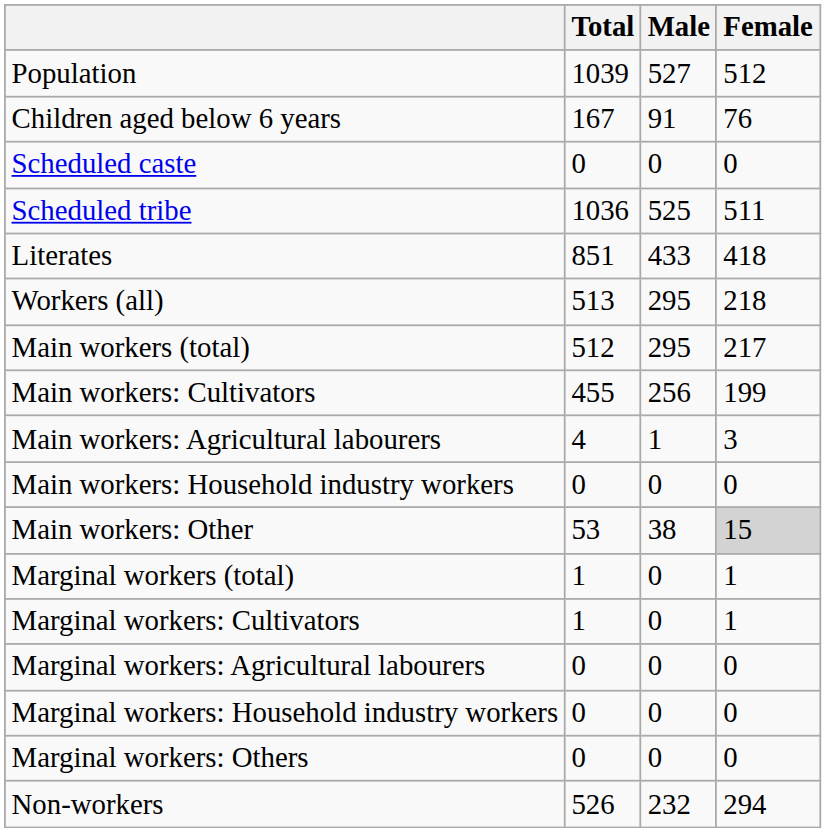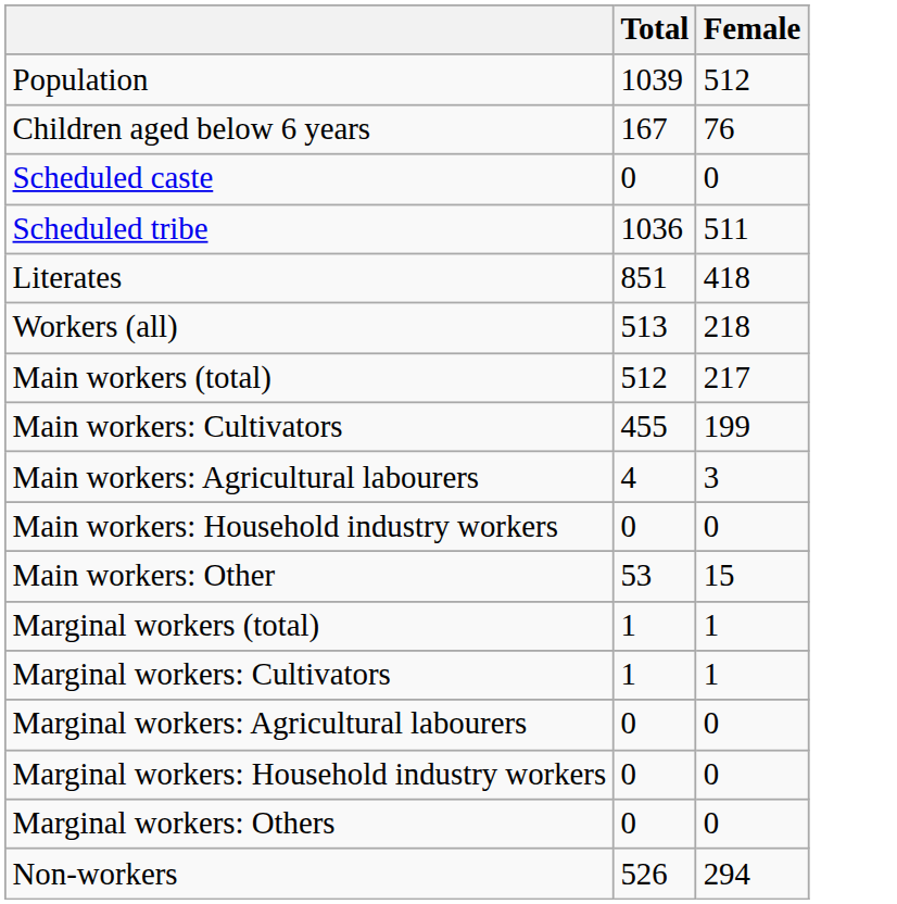 <table class="wikitable sortable">
 <tr>
 <th></th>
 <th>Total</th>
-<th>Male</th>
 <th>Female</th>
 </tr>
 <tr>
 <td>Population</td>
 <td>1039</td>
-<td>527</td>
 <td>512</td>
 </tr>
 <tr>
 <td>Children aged below 6 years</td>
 <td>167</td>
-<td>91</td>
 <td>76</td>
 </tr>
 <tr>
 <td><a href='#'>Scheduled caste</a></td>
 <td>0</td>
 <td>0</td>
-<td>0</td>
 </tr>
 <tr>
 <td><a href='#'>Scheduled tribe</a></td>
 <td>1036</td>
-<td>525</td>
 <td>511</td>
 </tr>
 <tr>
 <td>Literates</td>
 <td>851</td>
-<td>433</td>
 <td>418</td>
 </tr>
 <tr>
 <td>Workers (all)</td>
 <td>513</td>
-<td>295</td>
 <td>218</td>
 </tr>
 <tr>
 <td>Main workers (total)</td>
 <td>512</td>
-<td>295</td>
 <td>217</td>
 </tr>
 <tr>
 <td>Main workers: Cultivators</td>
 <td>455</td>
-<td>256</td>
 <td>199</td>
 </tr>
 <tr>
 <td>Main workers: Agricultural labourers</td>
 <td>4</td>
-<td>1</td>
 <td>3</td>
 </tr>
 <tr>
 <td>Main workers: Household industry workers</td>
 <td>0</td>
 <td>0</td>
-<td>0</td>
 </tr>
 <tr>
 <td>Main workers: Other</td>
 <td>53</td>
-<td>38</td>
-<td style="background: lightgrey;">15</td>
+<td>15</td>
 </tr>
 <tr>
 <td>Marginal workers (total)</td>
 <td>1</td>
-<td>0</td>
 <td>1</td>
 </tr>
 <tr>
 <td>Marginal workers: Cultivators</td>
 <td>1</td>
-<td>0</td>
 <td>1</td>
 </tr>
 <tr>
 <td>Marginal workers: Agricultural labourers</td>
-<td>0</td>
 <td>0</td>
 <td>0</td>
 </tr>
 <tr>
 <td>Marginal workers: Household industry workers</td>
 <td>0</td>
 <td>0</td>
-<td>0</td>
 </tr>
 <tr>
 <td>Marginal workers: Others</td>
-<td>0</td>
 <td>0</td>
 <td>0</td>
 </tr>
 <tr>
 <td>Non-workers</td>
 <td>526</td>
-<td>232</td>
 <td>294</td>
 </tr>
 </table>
